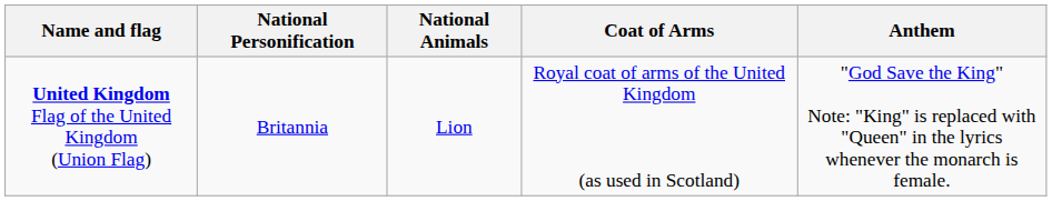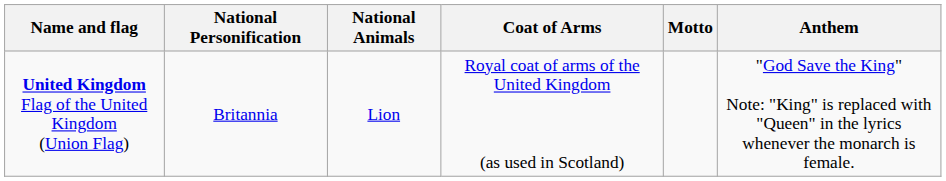 <table class="wikitable" style="text-align:center;">
 <tr>
 <th>Name and flag</th>
 <th>National Personification</th>
 <th>National Animals</th>
 <th>Coat of Arms</th>
+<th>Motto</th>
 <th width=200px>Anthem</th>
 </tr>
 <tr>
 <td><strong><a href='#'>United Kingdom</a></strong> <br><a href='#'>Flag of the United Kingdom</a><br>(<a href='#'>Union Flag</a>)<br></td>
 <td><a href='#'>Britannia</a><br></td>
 <td><a href='#'>Lion</a><br></td>
 <td><a href='#'>Royal coat of arms of the United Kingdom</a><br><br><br><br>(as used in Scotland)</td>
+<td></td>
 <td>"<a href='#'>God Save the King</a>"<br><br>Note: "King" is replaced with "Queen" in the lyrics whenever the monarch is female.</td>
 </tr>
 </table>
